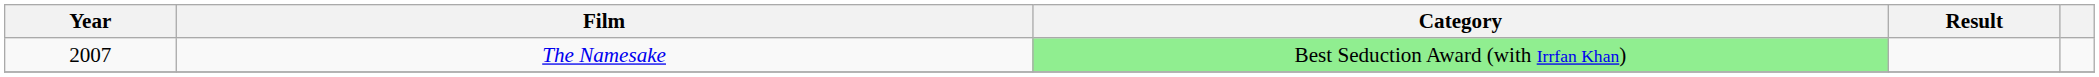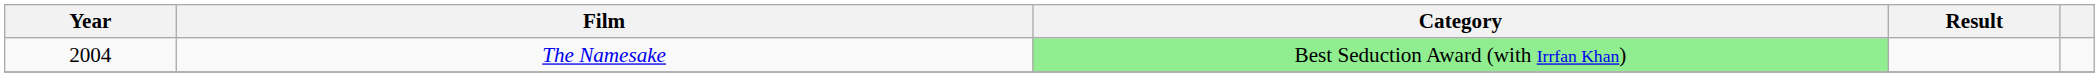 <table class="wikitable sortable" style="width:100%;">
 <tr>
 <th style="width:5%;">Year</th>
 <th style="width:25%;">Film</th>
 <th style="width:25%;">Category</th>
 <th style="width:5%;">Result</th>
 <th style="width:1%;" class="unsortable"></th>
 </tr>
 <tr>
-<td style="text-align:center;">2007</td>
+<td style="text-align:center;">2004</td>
 <td style="text-align:center;"><em><a href='#'>The Namesake</a></em></td>
 <td style="background: lightgreen; text-align:center;">Best Seduction Award (with <small><a href='#'>Irrfan Khan</a></small>)</td>
 <td></td>
 <td style="text-align:center;"></td>
 </tr>
 <tr>
 </tr>
 </table>
